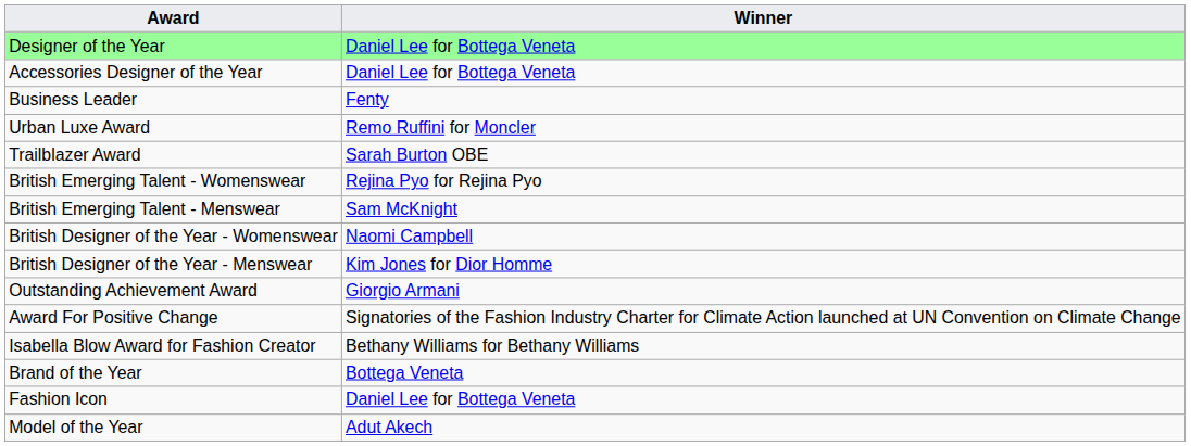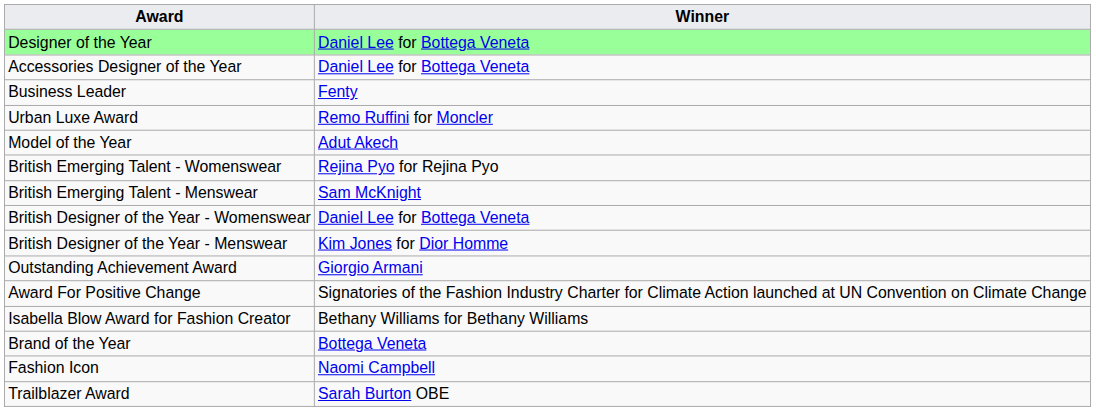 <table class="wikitable">
 <tr>
 <th style="background:#EAECF0">Award</th>
 <th style="background:#EAECF0">Winner</th>
 </tr>
 <tr>
 <td style="background:#99ff99">Designer of the Year</td>
 <td style="background:#99ff99"><a href='#'>Daniel Lee</a> for <a href='#'>Bottega Veneta</a></td>
 </tr>
 <tr>
 <td>Accessories Designer of the Year</td>
 <td><a href='#'>Daniel Lee</a> for <a href='#'>Bottega Veneta</a></td>
 </tr>
 <tr>
 <td>Business Leader</td>
 <td><a href='#'>Fenty</a></td>
 </tr>
 <tr>
 <td>Urban Luxe Award</td>
 <td><a href='#'>Remo Ruffini</a> for <a href='#'>Moncler</a></td>
 </tr>
 <tr>
-<td>Trailblazer Award</td>
-<td><a href='#'>Sarah Burton</a> OBE</td>
+<td>Model of the Year</td>
+<td><a href='#'>Adut Akech</a></td>
 </tr>
 <tr>
 <td>British Emerging Talent - Womenswear</td>
 <td><a href='#'>Rejina Pyo</a> for Rejina Pyo</td>
 </tr>
 <tr>
 <td>British Emerging Talent - Menswear</td>
 <td><a href='#'>Sam McKnight</a></td>
 </tr>
 <tr>
 <td>British Designer of the Year - Womenswear</td>
-<td><a href='#'>Naomi Campbell</a></td>
+<td><a href='#'>Daniel Lee</a> for <a href='#'>Bottega Veneta</a></td>
 </tr>
 <tr>
 <td>British Designer of the Year - Menswear</td>
 <td><a href='#'>Kim Jones</a> for <a href='#'>Dior Homme</a></td>
 </tr>
 <tr>
 <td>Outstanding Achievement Award</td>
 <td><a href='#'>Giorgio Armani</a></td>
 </tr>
 <tr>
 <td>Award For Positive Change</td>
 <td>Signatories of the Fashion Industry Charter for Climate Action launched at UN Convention on Climate Change</td>
 </tr>
 <tr>
 <td>Isabella Blow Award for Fashion Creator</td>
 <td>Bethany Williams for Bethany Williams</td>
 </tr>
 <tr>
 <td>Brand of the Year</td>
 <td><a href='#'>Bottega Veneta</a></td>
 </tr>
 <tr>
 <td>Fashion Icon</td>
-<td><a href='#'>Daniel Lee</a> for <a href='#'>Bottega Veneta</a></td>
+<td><a href='#'>Naomi Campbell</a></td>
 </tr>
 <tr>
-<td>Model of the Year</td>
-<td><a href='#'>Adut Akech</a></td>
+<td>Trailblazer Award</td>
+<td><a href='#'>Sarah Burton</a> OBE</td>
 </tr>
 </table>
